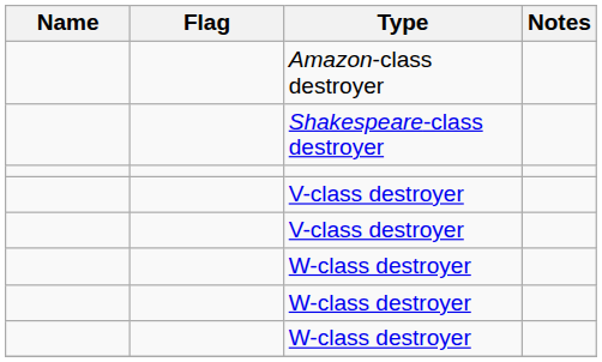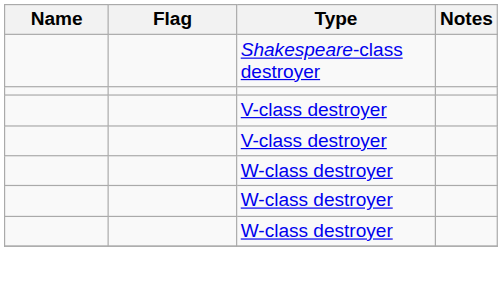 <table class="wikitable sortable">
 <tr>
 <th scope="col" width="80px">Name</th>
 <th scope="col" width="100px">Flag</th>
 <th scope="col" width="160px">Type</th>
 <th>Notes</th>
-</tr>
-<tr>
-<td></td>
-<td></td>
-<td><em>Amazon</em>-class destroyer</td>
-<td></td>
 </tr>
 <tr>
 <td></td>
 <td></td>
 <td><a href='#'><em>Shakespeare</em>-class destroyer</a></td>
 <td></td>
 </tr>
 <tr>
 <td></td>
 <td></td>
 <td></td>
 <td></td>
 </tr>
 <tr>
 <td></td>
 <td></td>
 <td><a href='#'>V-class destroyer</a></td>
 <td></td>
 </tr>
 <tr>
 <td></td>
 <td></td>
 <td><a href='#'>V-class destroyer</a></td>
 <td></td>
 </tr>
 <tr>
 <td></td>
 <td></td>
 <td><a href='#'>W-class destroyer</a></td>
 <td></td>
 </tr>
 <tr>
 <td></td>
 <td></td>
 <td><a href='#'>W-class destroyer</a></td>
 <td></td>
 </tr>
 <tr>
 <td></td>
 <td></td>
 <td><a href='#'>W-class destroyer</a></td>
 <td></td>
 </tr>
 <tr>
 </tr>
 </table>
